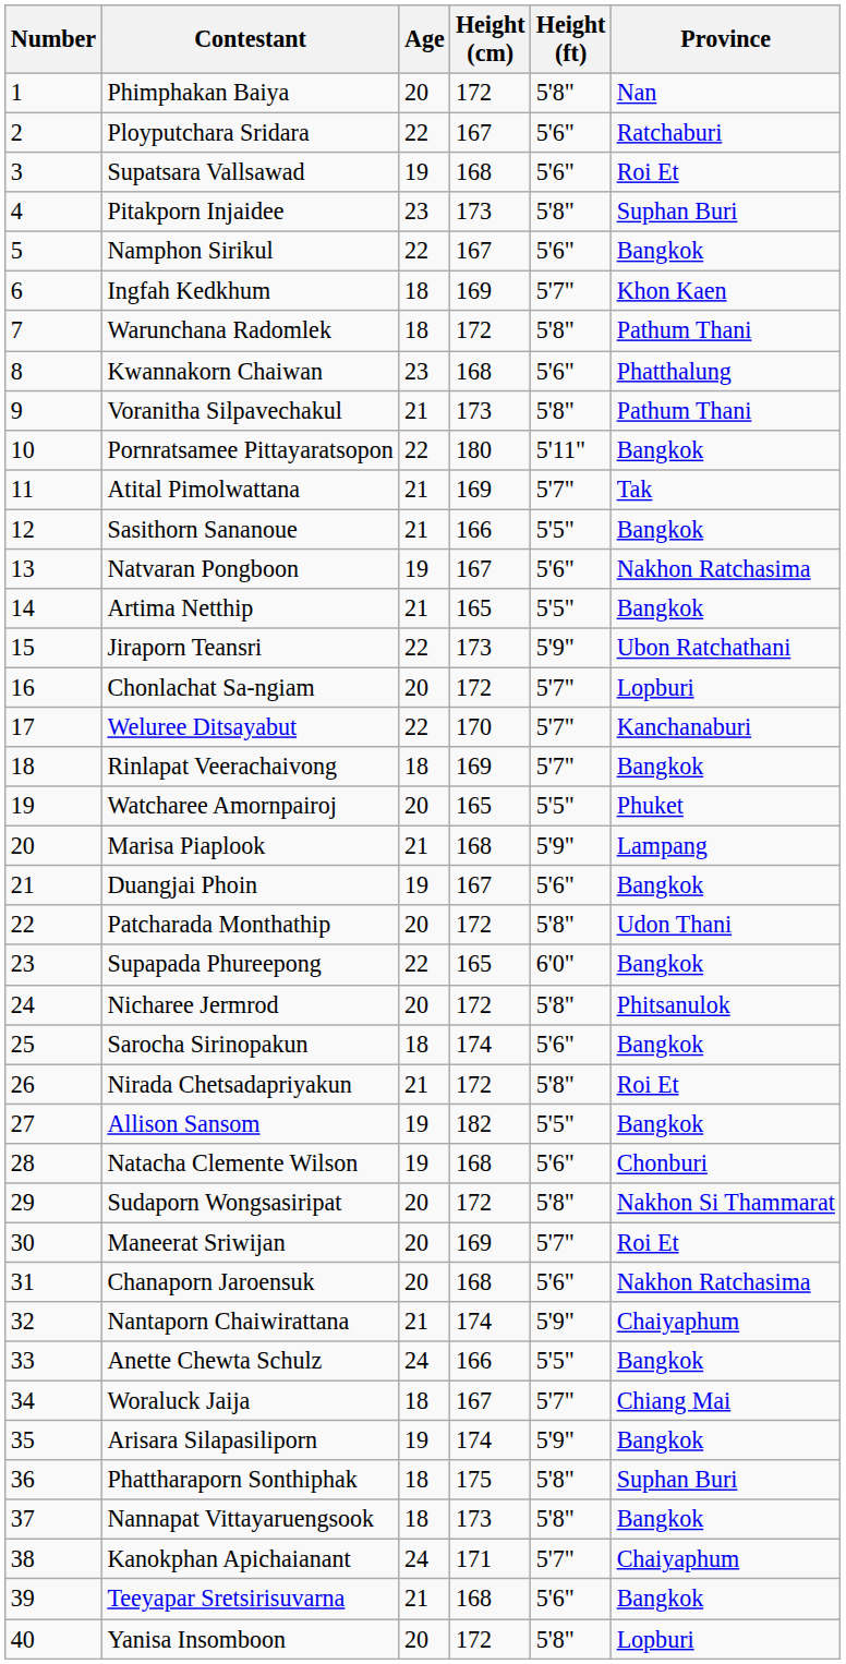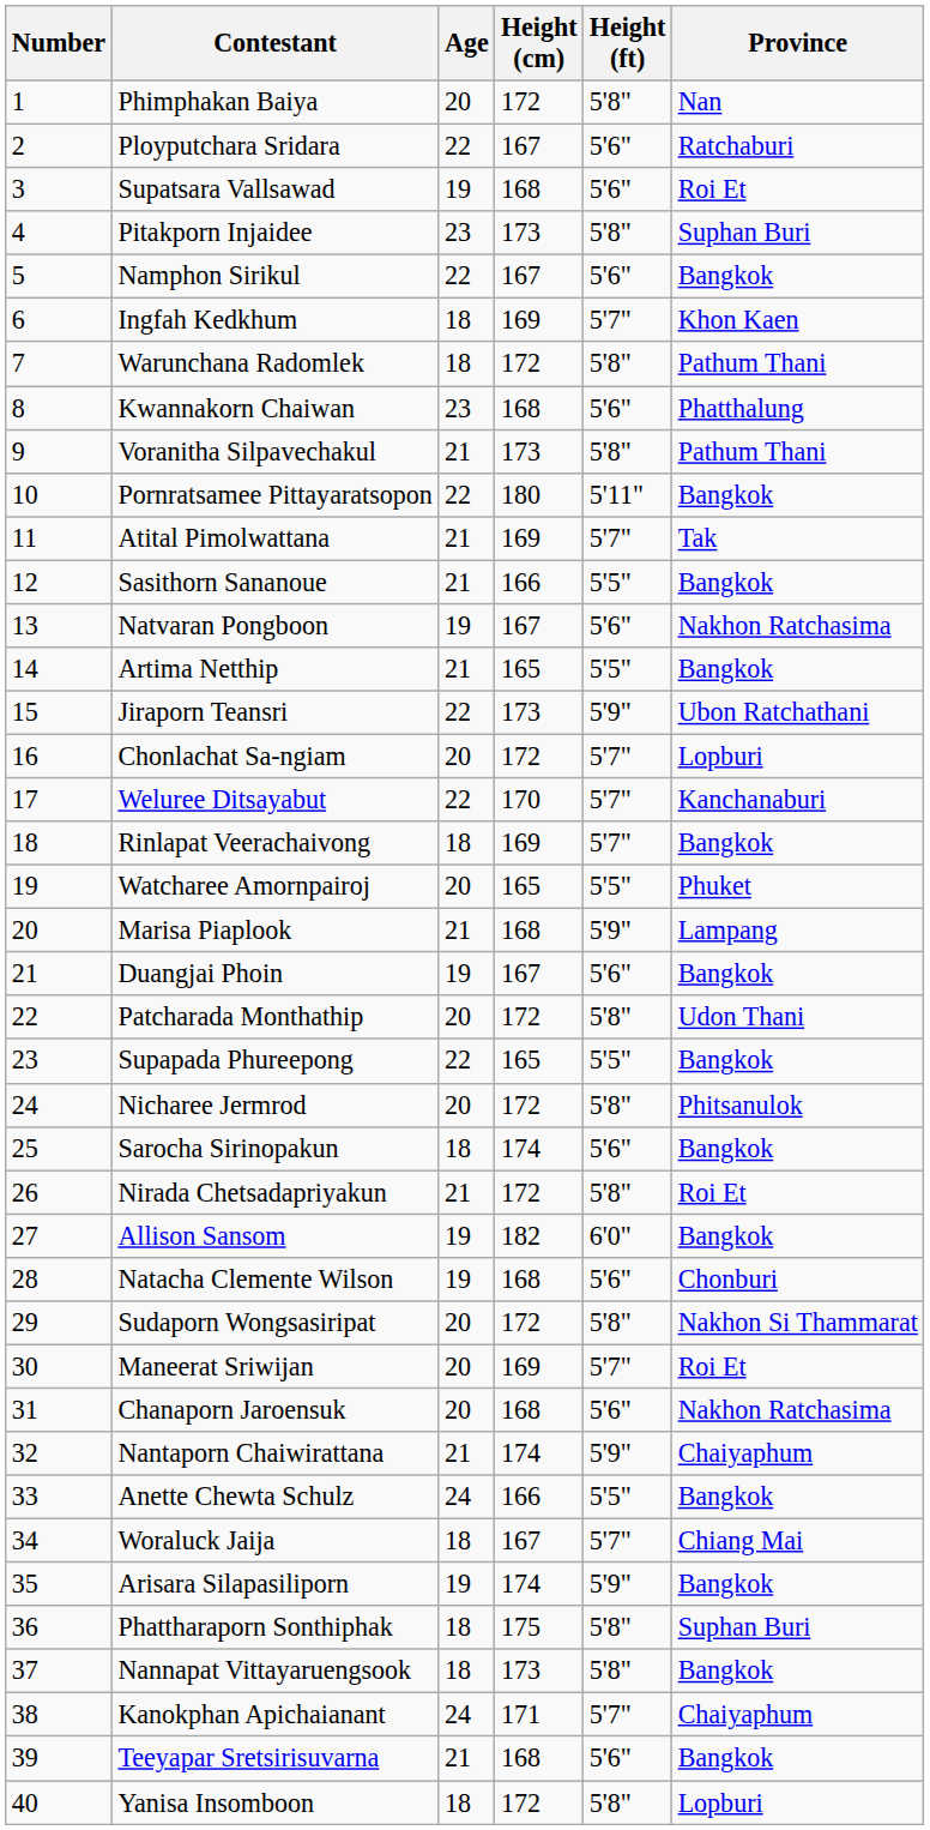 <table class="wikitable sortable" style="font-size: 95%;">
 <tr>
 <th>Number</th>
 <th>Contestant</th>
 <th>Age</th>
 <th>Height<br> (cm)</th>
 <th>Height<br> (ft)</th>
 <th>Province</th>
 </tr>
 <tr>
 <td>1</td>
 <td>Phimphakan Baiya</td>
 <td>20</td>
 <td>172</td>
 <td>5'8"</td>
 <td> <a href='#'>Nan</a></td>
 </tr>
 <tr>
 <td>2</td>
 <td>Ployputchara Sridara</td>
 <td>22</td>
 <td>167</td>
 <td>5'6"</td>
 <td><a href='#'>Ratchaburi</a></td>
 </tr>
 <tr>
 <td>3</td>
 <td>Supatsara Vallsawad</td>
 <td>19</td>
 <td>168</td>
 <td>5'6"</td>
 <td><a href='#'>Roi Et</a></td>
 </tr>
 <tr>
 <td>4</td>
 <td>Pitakporn Injaidee</td>
 <td>23</td>
 <td>173</td>
 <td>5'8"</td>
 <td> <a href='#'>Suphan Buri</a></td>
 </tr>
 <tr>
 <td>5</td>
 <td>Namphon Sirikul</td>
 <td>22</td>
 <td>167</td>
 <td>5'6"</td>
 <td> <a href='#'>Bangkok</a></td>
 </tr>
 <tr>
 <td>6</td>
 <td>Ingfah Kedkhum</td>
 <td>18</td>
 <td>169</td>
 <td>5'7"</td>
 <td><a href='#'>Khon Kaen</a></td>
 </tr>
 <tr>
 <td>7</td>
 <td>Warunchana Radomlek</td>
 <td>18</td>
 <td>172</td>
 <td>5'8"</td>
 <td><a href='#'>Pathum Thani</a></td>
 </tr>
 <tr>
 <td>8</td>
 <td>Kwannakorn Chaiwan</td>
 <td>23</td>
 <td>168</td>
 <td>5'6"</td>
 <td> <a href='#'>Phatthalung</a></td>
 </tr>
 <tr>
 <td>9</td>
 <td>Voranitha Silpavechakul</td>
 <td>21</td>
 <td>173</td>
 <td>5'8"</td>
 <td><a href='#'>Pathum Thani</a></td>
 </tr>
 <tr>
 <td>10</td>
 <td>Pornratsamee Pittayaratsopon</td>
 <td>22</td>
 <td>180</td>
 <td>5'11"</td>
 <td> <a href='#'>Bangkok</a></td>
 </tr>
 <tr>
 <td>11</td>
 <td>Atital Pimolwattana</td>
 <td>21</td>
 <td>169</td>
 <td>5'7"</td>
 <td> <a href='#'>Tak</a></td>
 </tr>
 <tr>
 <td>12</td>
 <td>Sasithorn Sananoue</td>
 <td>21</td>
 <td>166</td>
 <td>5'5"</td>
 <td> <a href='#'>Bangkok</a></td>
 </tr>
 <tr>
 <td>13</td>
 <td>Natvaran Pongboon</td>
 <td>19</td>
 <td>167</td>
 <td>5'6"</td>
 <td> <a href='#'>Nakhon Ratchasima</a></td>
 </tr>
 <tr>
 <td>14</td>
 <td>Artima Netthip</td>
 <td>21</td>
 <td>165</td>
 <td>5'5"</td>
 <td> <a href='#'>Bangkok</a></td>
 </tr>
 <tr>
 <td>15</td>
 <td>Jiraporn Teansri</td>
 <td>22</td>
 <td>173</td>
 <td>5'9"</td>
 <td><a href='#'>Ubon Ratchathani</a></td>
 </tr>
 <tr>
 <td>16</td>
 <td>Chonlachat Sa-ngiam</td>
 <td>20</td>
 <td>172</td>
 <td>5'7"</td>
 <td><a href='#'>Lopburi</a></td>
 </tr>
 <tr>
 <td>17</td>
 <td><a href='#'>Weluree Ditsayabut</a></td>
 <td>22</td>
 <td>170</td>
 <td>5'7"</td>
 <td> <a href='#'>Kanchanaburi</a></td>
 </tr>
 <tr>
 <td>18</td>
 <td>Rinlapat Veerachaivong</td>
 <td>18</td>
 <td>169</td>
 <td>5'7"</td>
 <td> <a href='#'>Bangkok</a></td>
 </tr>
 <tr>
 <td>19</td>
 <td>Watcharee Amornpairoj</td>
 <td>20</td>
 <td>165</td>
 <td>5'5"</td>
 <td><a href='#'>Phuket</a></td>
 </tr>
 <tr>
 <td>20</td>
 <td>Marisa Piaplook</td>
 <td>21</td>
 <td>168</td>
 <td>5'9"</td>
 <td><a href='#'>Lampang</a></td>
 </tr>
 <tr>
 <td>21</td>
 <td>Duangjai Phoin</td>
 <td>19</td>
 <td>167</td>
 <td>5'6"</td>
 <td> <a href='#'>Bangkok</a></td>
 </tr>
 <tr>
 <td>22</td>
 <td>Patcharada Monthathip</td>
 <td>20</td>
 <td>172</td>
 <td>5'8"</td>
 <td> <a href='#'>Udon Thani</a></td>
 </tr>
 <tr>
 <td>23</td>
 <td>Supapada Phureepong</td>
 <td>22</td>
 <td>165</td>
-<td>6'0"</td>
+<td>5'5"</td>
 <td> <a href='#'>Bangkok</a></td>
 </tr>
 <tr>
 <td>24</td>
 <td>Nicharee Jermrod</td>
 <td>20</td>
 <td>172</td>
 <td>5'8"</td>
 <td><a href='#'>Phitsanulok</a></td>
 </tr>
 <tr>
 <td>25</td>
 <td>Sarocha Sirinopakun</td>
 <td>18</td>
 <td>174</td>
 <td>5'6"</td>
 <td> <a href='#'>Bangkok</a></td>
 </tr>
 <tr>
 <td>26</td>
 <td>Nirada Chetsadapriyakun</td>
 <td>21</td>
 <td>172</td>
 <td>5'8"</td>
 <td><a href='#'>Roi Et</a></td>
 </tr>
 <tr>
 <td>27</td>
 <td><a href='#'>Allison Sansom</a></td>
 <td>19</td>
 <td>182</td>
-<td>5'5"</td>
+<td>6'0"</td>
 <td> <a href='#'>Bangkok</a></td>
 </tr>
 <tr>
 <td>28</td>
 <td>Natacha Clemente Wilson</td>
 <td>19</td>
 <td>168</td>
 <td>5'6"</td>
 <td><a href='#'>Chonburi</a></td>
 </tr>
 <tr>
 <td>29</td>
 <td>Sudaporn Wongsasiripat</td>
 <td>20</td>
 <td>172</td>
 <td>5'8"</td>
 <td> <a href='#'>Nakhon Si Thammarat</a></td>
 </tr>
 <tr>
 <td>30</td>
 <td>Maneerat Sriwijan</td>
 <td>20</td>
 <td>169</td>
 <td>5'7"</td>
 <td><a href='#'>Roi Et</a></td>
 </tr>
 <tr>
 <td>31</td>
 <td>Chanaporn Jaroensuk</td>
 <td>20</td>
 <td>168</td>
 <td>5'6"</td>
 <td> <a href='#'>Nakhon Ratchasima</a></td>
 </tr>
 <tr>
 <td>32</td>
 <td>Nantaporn Chaiwirattana</td>
 <td>21</td>
 <td>174</td>
 <td>5'9"</td>
 <td><a href='#'>Chaiyaphum</a></td>
 </tr>
 <tr>
 <td>33</td>
 <td>Anette Chewta Schulz</td>
 <td>24</td>
 <td>166</td>
 <td>5'5"</td>
 <td> <a href='#'>Bangkok</a></td>
 </tr>
 <tr>
 <td>34</td>
 <td>Woraluck Jaija</td>
 <td>18</td>
 <td>167</td>
 <td>5'7"</td>
 <td> <a href='#'>Chiang Mai</a></td>
 </tr>
 <tr>
 <td>35</td>
 <td>Arisara Silapasiliporn</td>
 <td>19</td>
 <td>174</td>
 <td>5'9"</td>
 <td> <a href='#'>Bangkok</a></td>
 </tr>
 <tr>
 <td>36</td>
 <td>Phattharaporn Sonthiphak</td>
 <td>18</td>
 <td>175</td>
 <td>5'8"</td>
 <td> <a href='#'>Suphan Buri</a></td>
 </tr>
 <tr>
 <td>37</td>
 <td>Nannapat Vittayaruengsook</td>
 <td>18</td>
 <td>173</td>
 <td>5'8"</td>
 <td> <a href='#'>Bangkok</a></td>
 </tr>
 <tr>
 <td>38</td>
 <td>Kanokphan Apichaianant</td>
 <td>24</td>
 <td>171</td>
 <td>5'7"</td>
 <td><a href='#'>Chaiyaphum</a></td>
 </tr>
 <tr>
 <td>39</td>
 <td><a href='#'>Teeyapar Sretsirisuvarna</a></td>
 <td>21</td>
 <td>168</td>
 <td>5'6"</td>
 <td> <a href='#'>Bangkok</a></td>
 </tr>
 <tr>
 <td>40</td>
 <td>Yanisa Insomboon</td>
-<td>20</td>
+<td>18</td>
 <td>172</td>
 <td>5'8"</td>
 <td><a href='#'>Lopburi</a></td>
 </tr>
 </table>
